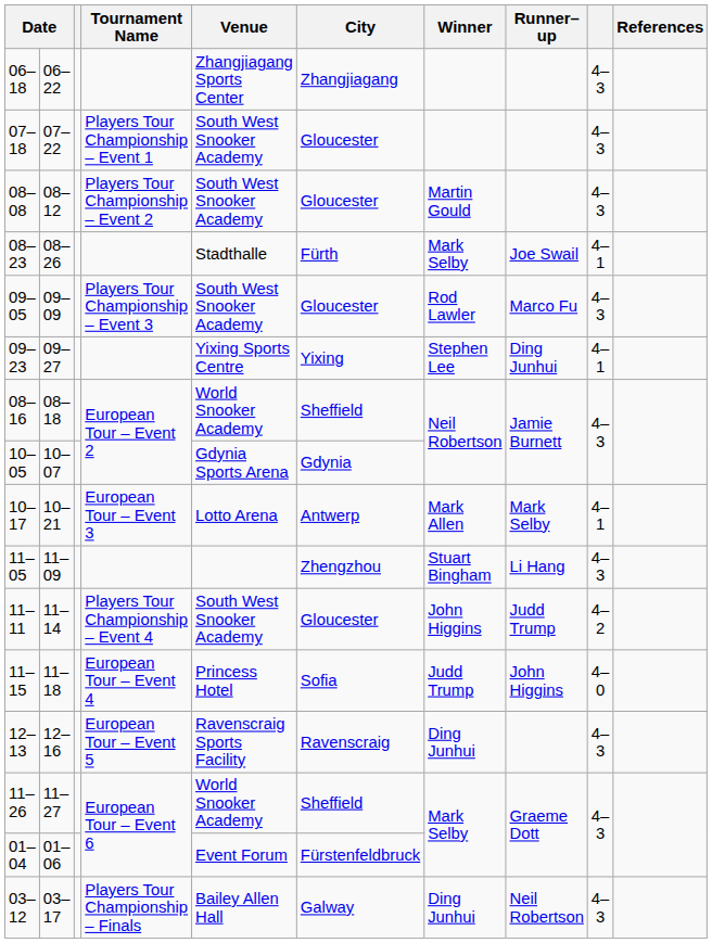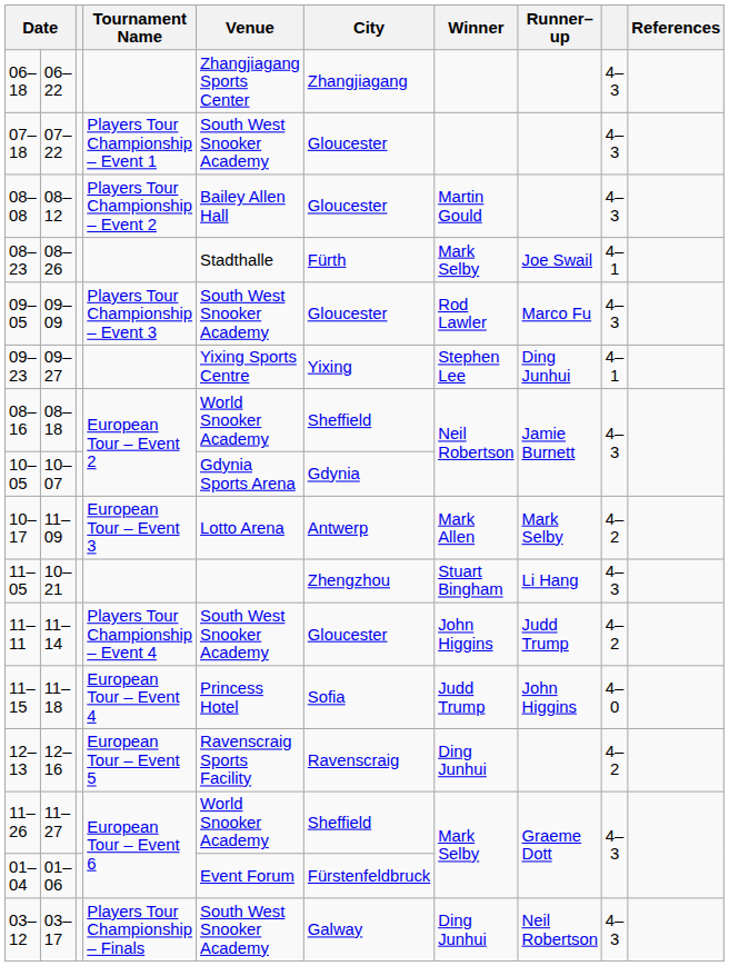 <table class="wikitable" style="font-size: 90%">
 <tr>
 <th colspan="2" width=40>Date</th>
 <th></th>
 <th rowwidth=235>Tournament Name</th>
 <th width=180>Venue</th>
 <th width=90>City</th>
 <th width=160>Winner</th>
 <th width=160>Runner–up</th>
 <th width=20></th>
 <th width=20>References</th>
 </tr>
 <tr>
 <td>06–18</td>
 <td>06–22</td>
 <td></td>
 <td></td>
 <td><a href='#'>Zhangjiagang Sports Center</a></td>
 <td><a href='#'>Zhangjiagang</a></td>
 <td></td>
 <td></td>
 <td align="center">4–3</td>
 <td></td>
 </tr>
 <tr>
 <td>07–18</td>
 <td>07–22</td>
 <td></td>
 <td><a href='#'>Players Tour Championship – Event 1</a></td>
 <td><a href='#'>South West Snooker Academy</a></td>
 <td><a href='#'>Gloucester</a></td>
 <td></td>
 <td></td>
 <td align="center">4–3</td>
 <td></td>
 </tr>
 <tr>
 <td>08–08</td>
 <td>08–12</td>
 <td></td>
 <td><a href='#'>Players Tour Championship – Event 2</a></td>
-<td><a href='#'>South West Snooker Academy</a></td>
+<td><a href='#'>Bailey Allen Hall</a></td>
 <td><a href='#'>Gloucester</a></td>
 <td> <a href='#'>Martin Gould</a></td>
 <td></td>
 <td align="center">4–3</td>
 <td></td>
 </tr>
 <tr>
 <td>08–23</td>
 <td>08–26</td>
 <td></td>
 <td></td>
 <td>Stadthalle</td>
 <td><a href='#'>Fürth</a></td>
 <td> <a href='#'>Mark Selby</a></td>
 <td> <a href='#'>Joe Swail</a></td>
 <td align="center">4–1</td>
 <td></td>
 </tr>
 <tr>
 <td>09–05</td>
 <td>09–09</td>
 <td></td>
 <td><a href='#'>Players Tour Championship – Event 3</a></td>
 <td><a href='#'>South West Snooker Academy</a></td>
 <td><a href='#'>Gloucester</a></td>
 <td> <a href='#'>Rod Lawler</a></td>
 <td> <a href='#'>Marco Fu</a></td>
 <td align="center">4–3</td>
 <td></td>
 </tr>
 <tr>
 <td>09–23</td>
 <td>09–27</td>
 <td></td>
 <td></td>
 <td><a href='#'>Yixing Sports Centre</a></td>
 <td><a href='#'>Yixing</a></td>
 <td> <a href='#'>Stephen Lee</a></td>
 <td> <a href='#'>Ding Junhui</a></td>
 <td align="center">4–1</td>
 <td></td>
 </tr>
 <tr>
 <td>08–16</td>
 <td>08–18</td>
 <td></td>
 <td rowspan="2"><a href='#'>European Tour – Event 2</a></td>
 <td><a href='#'>World Snooker Academy</a></td>
 <td><a href='#'>Sheffield</a></td>
 <td rowspan="2"> <a href='#'>Neil Robertson</a></td>
 <td rowspan="2"> <a href='#'>Jamie Burnett</a></td>
 <td rowspan="2" align="center">4–3</td>
 <td rowspan="2"></td>
 </tr>
 <tr>
 <td>10–05</td>
 <td>10–07</td>
 <td></td>
 <td><a href='#'>Gdynia Sports Arena</a></td>
 <td><a href='#'>Gdynia</a></td>
 </tr>
 <tr>
 <td>10–17</td>
-<td>10–21</td>
+<td>11–09</td>
 <td></td>
 <td><a href='#'>European Tour – Event 3</a></td>
 <td><a href='#'>Lotto Arena</a></td>
 <td><a href='#'>Antwerp</a></td>
 <td> <a href='#'>Mark Allen</a></td>
 <td> <a href='#'>Mark Selby</a></td>
-<td align="center">4–1</td>
+<td align="center">4–2</td>
 <td></td>
 </tr>
 <tr>
 <td>11–05</td>
-<td>11–09</td>
+<td>10–21</td>
 <td></td>
 <td></td>
 <td></td>
 <td><a href='#'>Zhengzhou</a></td>
 <td> <a href='#'>Stuart Bingham</a></td>
 <td> <a href='#'>Li Hang</a></td>
 <td align="center">4–3</td>
 <td></td>
 </tr>
 <tr>
 <td>11–11</td>
 <td>11–14</td>
 <td></td>
 <td><a href='#'>Players Tour Championship – Event 4</a></td>
 <td><a href='#'>South West Snooker Academy</a></td>
 <td><a href='#'>Gloucester</a></td>
 <td> <a href='#'>John Higgins</a></td>
 <td> <a href='#'>Judd Trump</a></td>
 <td align="center">4–2</td>
 <td></td>
 </tr>
 <tr>
 <td>11–15</td>
 <td>11–18</td>
 <td></td>
 <td><a href='#'>European Tour – Event 4</a></td>
 <td><a href='#'>Princess Hotel</a></td>
 <td><a href='#'>Sofia</a></td>
 <td> <a href='#'>Judd Trump</a></td>
 <td> <a href='#'>John Higgins</a></td>
 <td align="center">4–0</td>
 <td></td>
 </tr>
 <tr>
 <td>12–13</td>
 <td>12–16</td>
 <td></td>
 <td><a href='#'>European Tour – Event 5</a></td>
 <td><a href='#'>Ravenscraig Sports Facility</a></td>
 <td><a href='#'>Ravenscraig</a></td>
 <td> <a href='#'>Ding Junhui</a></td>
 <td></td>
-<td align="center">4–3</td>
+<td align="center">4–2</td>
 <td></td>
 </tr>
 <tr>
 <td>11–26</td>
 <td>11–27</td>
 <td></td>
 <td rowspan="2"><a href='#'>European Tour – Event 6</a></td>
 <td><a href='#'>World Snooker Academy</a></td>
 <td><a href='#'>Sheffield</a></td>
 <td rowspan="2"> <a href='#'>Mark Selby</a></td>
 <td rowspan="2"> <a href='#'>Graeme Dott</a></td>
 <td rowspan="2" align="center">4–3</td>
 <td rowspan="2"></td>
 </tr>
 <tr>
 <td>01–04</td>
 <td>01–06</td>
 <td></td>
 <td><a href='#'>Event Forum</a></td>
 <td><a href='#'>Fürstenfeldbruck</a></td>
 </tr>
 <tr>
 <td>03–12</td>
 <td>03–17</td>
 <td></td>
 <td><a href='#'>Players Tour Championship – Finals</a></td>
-<td><a href='#'>Bailey Allen Hall</a></td>
+<td><a href='#'>South West Snooker Academy</a></td>
 <td><a href='#'>Galway</a></td>
 <td> <a href='#'>Ding Junhui</a></td>
 <td> <a href='#'>Neil Robertson</a></td>
 <td align="center">4–3</td>
 <td></td>
 </tr>
 </table>
